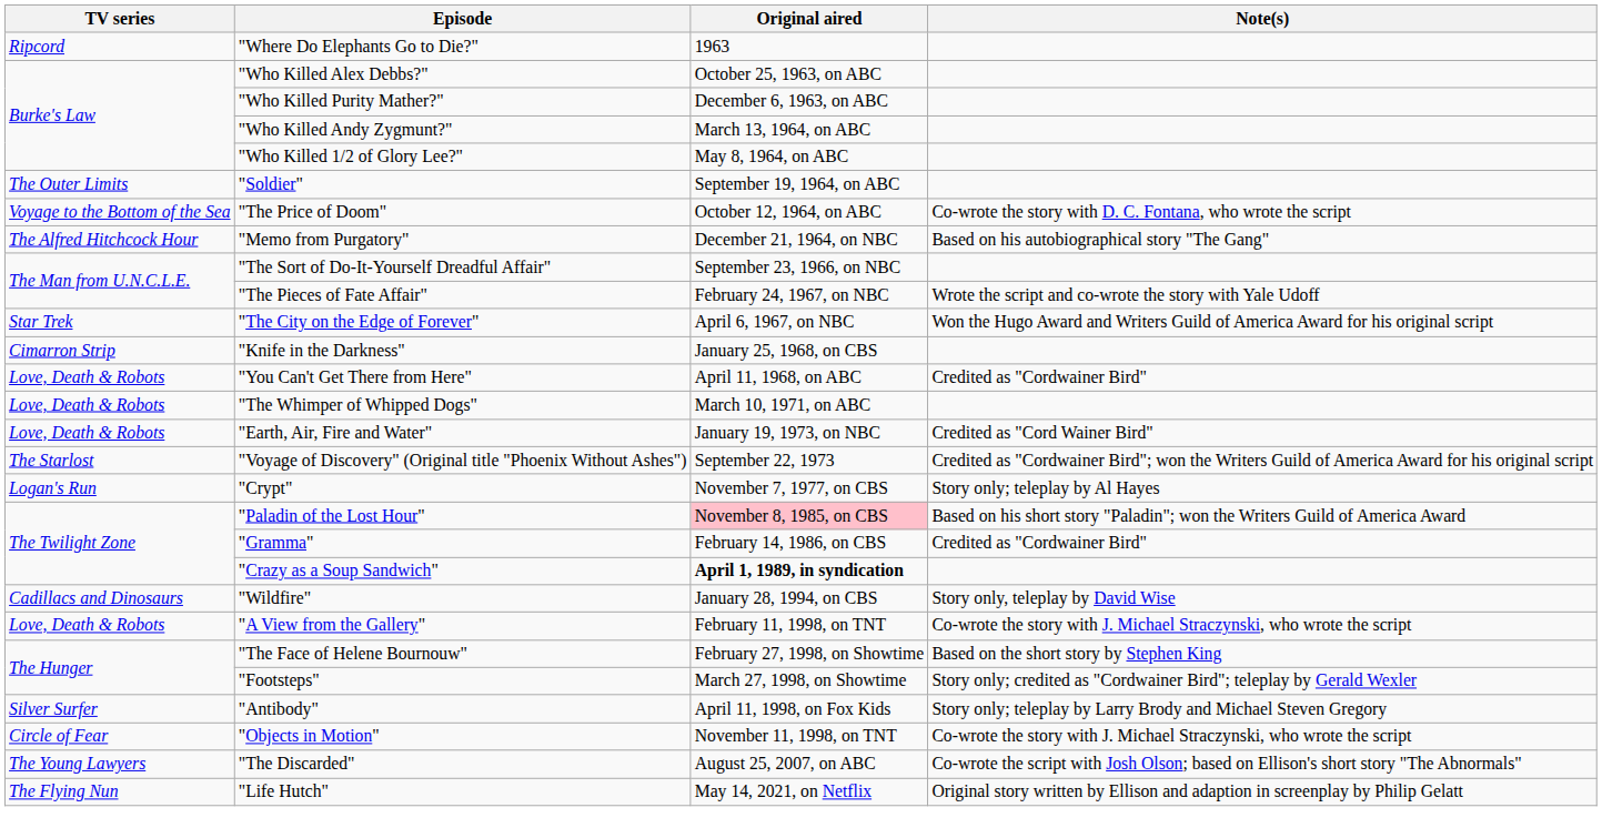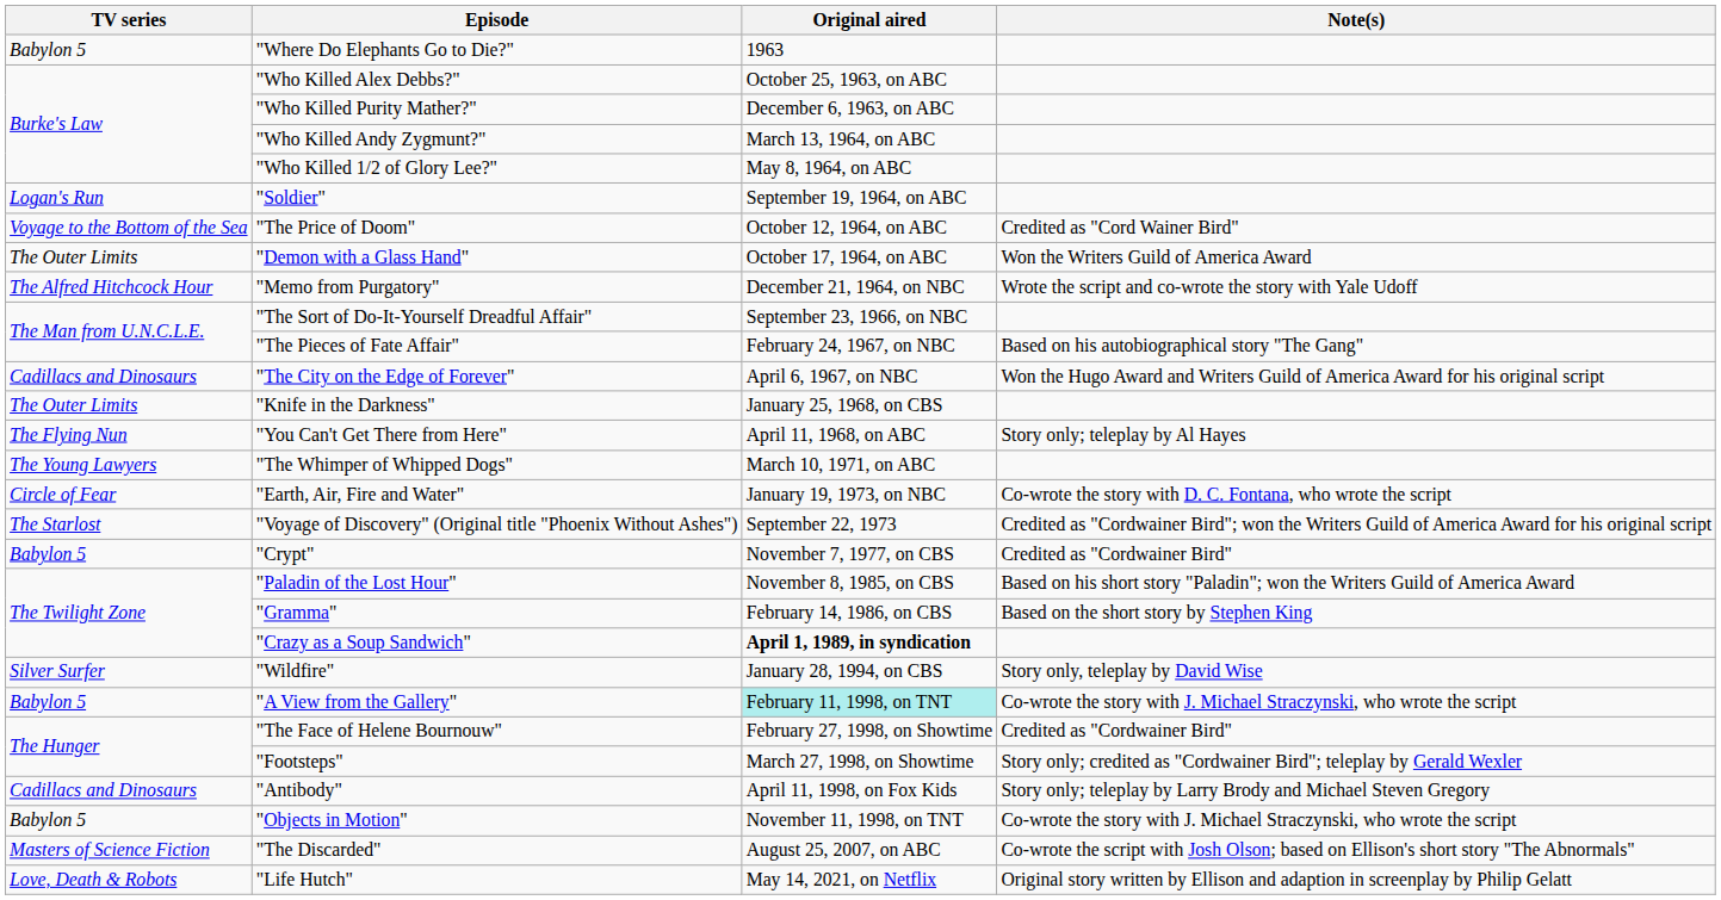 <table class="wikitable sortable">
 <tr>
 <th>TV series</th>
 <th>Episode</th>
 <th>Original aired</th>
 <th>Note(s)</th>
 </tr>
 <tr>
-<td><em><a href='#'>Ripcord</a></em></td>
+<td><em>Babylon 5</em></td>
 <td>"Where Do Elephants Go to Die?"</td>
 <td>1963</td>
 <td></td>
 </tr>
 <tr>
 <td rowspan="4"><em><a href='#'>Burke's Law</a></em></td>
 <td>"Who Killed Alex Debbs?"</td>
 <td>October 25, 1963, on ABC</td>
 <td></td>
 </tr>
 <tr>
 <td>"Who Killed Purity Mather?"</td>
 <td>December 6, 1963, on ABC</td>
 <td></td>
 </tr>
 <tr>
 <td>"Who Killed Andy Zygmunt?"</td>
 <td>March 13, 1964, on ABC</td>
 <td></td>
 </tr>
 <tr>
 <td>"Who Killed 1/2 of Glory Lee?"</td>
 <td>May 8, 1964, on ABC</td>
 <td></td>
 </tr>
 <tr>
-<td><em><a href='#'>The Outer Limits</a></em></td>
+<td><em><a href='#'>Logan's Run</a></em></td>
 <td>"<a href='#'>Soldier</a>"</td>
 <td>September 19, 1964, on ABC</td>
 <td></td>
 </tr>
 <tr>
 <td><em><a href='#'>Voyage to the Bottom of the Sea</a></em></td>
 <td>"The Price of Doom"</td>
 <td>October 12, 1964, on ABC</td>
-<td>Co-wrote the story with <a href='#'>D. C. Fontana</a>, who wrote the script</td>
+<td>Credited as "Cord Wainer Bird"</td>
+</tr>
+<tr>
+<td><em>The Outer Limits</em></td>
+<td>"<a href='#'>Demon with a Glass Hand</a>"</td>
+<td>October 17, 1964, on ABC</td>
+<td>Won the Writers Guild of America Award</td>
 </tr>
 <tr>
 <td><em><a href='#'>The Alfred Hitchcock Hour</a></em></td>
 <td>"Memo from Purgatory"</td>
 <td>December 21, 1964, on NBC</td>
-<td>Based on his autobiographical story "The Gang"</td>
+<td>Wrote the script and co-wrote the story with Yale Udoff</td>
 </tr>
 <tr>
 <td rowspan="2"><em><a href='#'>The Man from U.N.C.L.E.</a></em></td>
 <td>"The Sort of Do-It-Yourself Dreadful Affair"</td>
 <td>September 23, 1966, on NBC</td>
 <td></td>
 </tr>
 <tr>
 <td>"The Pieces of Fate Affair"</td>
 <td>February 24, 1967, on NBC</td>
-<td>Wrote the script and co-wrote the story with Yale Udoff</td>
+<td>Based on his autobiographical story "The Gang"</td>
 </tr>
 <tr>
-<td><em><a href='#'>Star Trek</a></em></td>
+<td><em><a href='#'>Cadillacs and Dinosaurs</a></em></td>
 <td>"<a href='#'>The City on the Edge of Forever</a>"</td>
 <td>April 6, 1967, on NBC</td>
 <td>Won the Hugo Award and Writers Guild of America Award for his original script </td>
 </tr>
 <tr>
-<td><em><a href='#'>Cimarron Strip</a></em></td>
+<td><em><a href='#'>The Outer Limits</a></em></td>
 <td>"Knife in the Darkness"</td>
 <td>January 25, 1968, on CBS</td>
 <td></td>
 </tr>
 <tr>
-<td><em><a href='#'>Love, Death & Robots</a></em></td>
+<td><em><a href='#'>The Flying Nun</a></em></td>
 <td>"You Can't Get There from Here"</td>
 <td>April 11, 1968, on ABC</td>
-<td>Credited as "Cordwainer Bird"</td>
+<td>Story only; teleplay by Al Hayes</td>
 </tr>
 <tr>
-<td><em><a href='#'>Love, Death & Robots</a></em></td>
+<td><em><a href='#'>The Young Lawyers</a></em></td>
 <td>"The Whimper of Whipped Dogs"</td>
 <td>March 10, 1971, on ABC</td>
 <td></td>
 </tr>
 <tr>
-<td><em><a href='#'>Love, Death & Robots</a></em></td>
+<td><em><a href='#'>Circle of Fear</a></em></td>
 <td>"Earth, Air, Fire and Water"</td>
 <td>January 19, 1973, on NBC</td>
-<td>Credited as "Cord Wainer Bird"</td>
+<td>Co-wrote the story with <a href='#'>D. C. Fontana</a>, who wrote the script</td>
 </tr>
 <tr>
 <td><em><a href='#'>The Starlost</a></em></td>
 <td>"Voyage of Discovery" (Original title "Phoenix Without Ashes")</td>
 <td>September 22, 1973</td>
 <td>Credited as "Cordwainer Bird"; won the Writers Guild of America Award for his original script</td>
 </tr>
 <tr>
-<td><em><a href='#'>Logan's Run</a></em></td>
+<td><em><a href='#'>Babylon 5</a></em></td>
 <td>"Crypt"</td>
 <td>November 7, 1977, on CBS</td>
-<td>Story only; teleplay by Al Hayes</td>
+<td>Credited as "Cordwainer Bird"</td>
 </tr>
 <tr>
 <td rowspan="3"><em><a href='#'>The Twilight Zone</a></em></td>
 <td>"<a href='#'>Paladin of the Lost Hour</a>"</td>
-<td style="background: pink;">November 8, 1985, on CBS</td>
+<td>November 8, 1985, on CBS</td>
 <td>Based on his short story "Paladin"; won the Writers Guild of America Award</td>
 </tr>
 <tr>
 <td>"<a href='#'>Gramma</a>"</td>
 <td>February 14, 1986, on CBS</td>
-<td>Credited as "Cordwainer Bird"</td>
+<td>Based on the short story by <a href='#'>Stephen King</a></td>
 </tr>
 <tr>
 <td>"<a href='#'>Crazy as a Soup Sandwich</a>"</td>
 <td><strong>April 1, 1989, in syndication</strong></td>
 <td></td>
 </tr>
 <tr>
-<td><em><a href='#'>Cadillacs and Dinosaurs</a></em></td>
+<td><em><a href='#'>Silver Surfer</a></em></td>
 <td>"Wildfire"</td>
 <td>January 28, 1994, on CBS</td>
 <td>Story only, teleplay by <a href='#'>David Wise</a></td>
 </tr>
 <tr>
-<td><em><a href='#'>Love, Death & Robots</a></em></td>
+<td><em><a href='#'>Babylon 5</a></em></td>
 <td>"<a href='#'>A View from the Gallery</a>"</td>
-<td>February 11, 1998, on TNT</td>
+<td style="background: paleturquoise;">February 11, 1998, on TNT</td>
 <td>Co-wrote the story with <a href='#'>J. Michael Straczynski</a>, who wrote the script</td>
 </tr>
 <tr>
 <td rowspan="2"><em><a href='#'>The Hunger</a></em></td>
 <td>"The Face of Helene Bournouw"</td>
 <td>February 27, 1998, on Showtime</td>
-<td>Based on the short story by <a href='#'>Stephen King</a></td>
+<td>Credited as "Cordwainer Bird"</td>
 </tr>
 <tr>
 <td>"Footsteps"</td>
 <td>March 27, 1998, on Showtime</td>
 <td>Story only; credited as "Cordwainer Bird"; teleplay by <a href='#'>Gerald Wexler</a></td>
 </tr>
 <tr>
-<td><em><a href='#'>Silver Surfer</a></em></td>
+<td><em><a href='#'>Cadillacs and Dinosaurs</a></em></td>
 <td>"Antibody"</td>
 <td>April 11, 1998, on Fox Kids</td>
 <td>Story only; teleplay by Larry Brody and Michael Steven Gregory</td>
 </tr>
 <tr>
-<td><em><a href='#'>Circle of Fear</a></em></td>
+<td><em>Babylon 5</em></td>
 <td>"<a href='#'>Objects in Motion</a>"</td>
 <td>November 11, 1998, on TNT</td>
 <td>Co-wrote the story with J. Michael Straczynski, who wrote the script</td>
 </tr>
 <tr>
-<td><em><a href='#'>The Young Lawyers</a></em></td>
+<td><em><a href='#'>Masters of Science Fiction</a></em></td>
 <td>"The Discarded"</td>
 <td>August 25, 2007, on ABC</td>
 <td>Co-wrote the script with <a href='#'>Josh Olson</a>; based on Ellison's short story "The Abnormals"</td>
 </tr>
 <tr>
-<td><em><a href='#'>The Flying Nun</a></em></td>
+<td><em><a href='#'>Love, Death & Robots</a></em></td>
 <td>"Life Hutch"</td>
 <td>May 14, 2021, on <a href='#'>Netflix</a></td>
 <td>Original story written by Ellison and adaption in screenplay by Philip Gelatt</td>
 </tr>
 </table>
